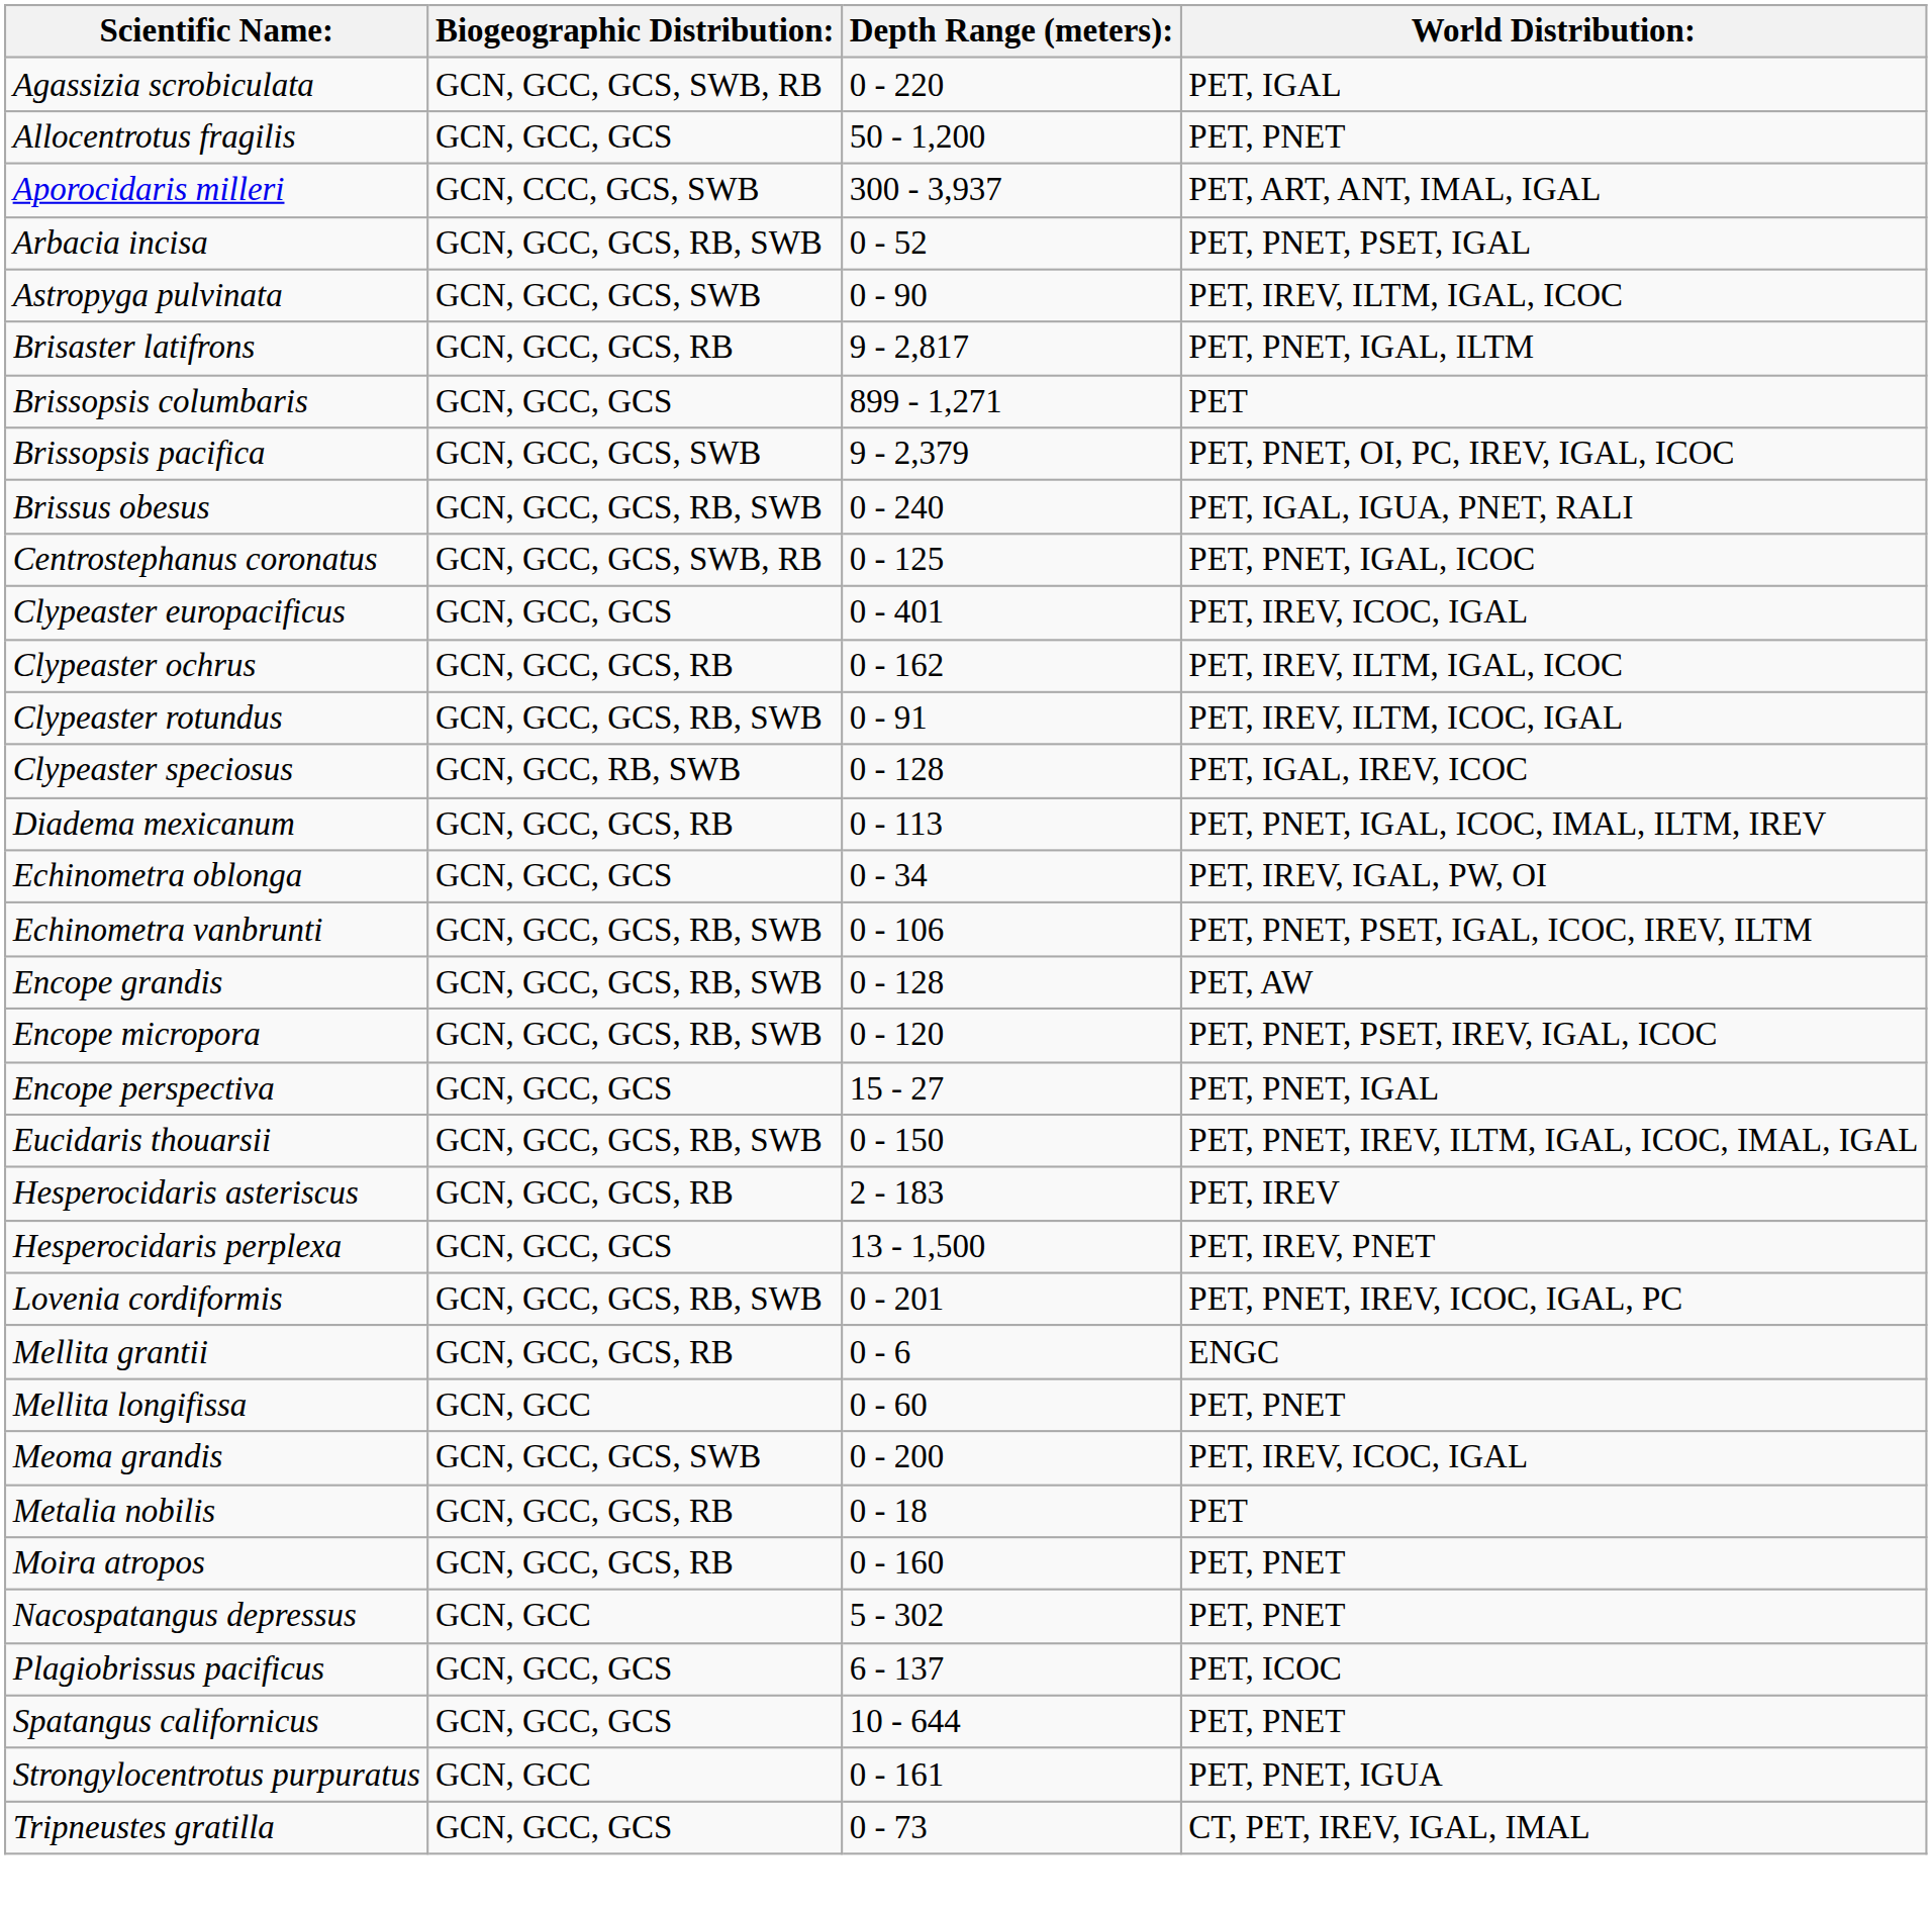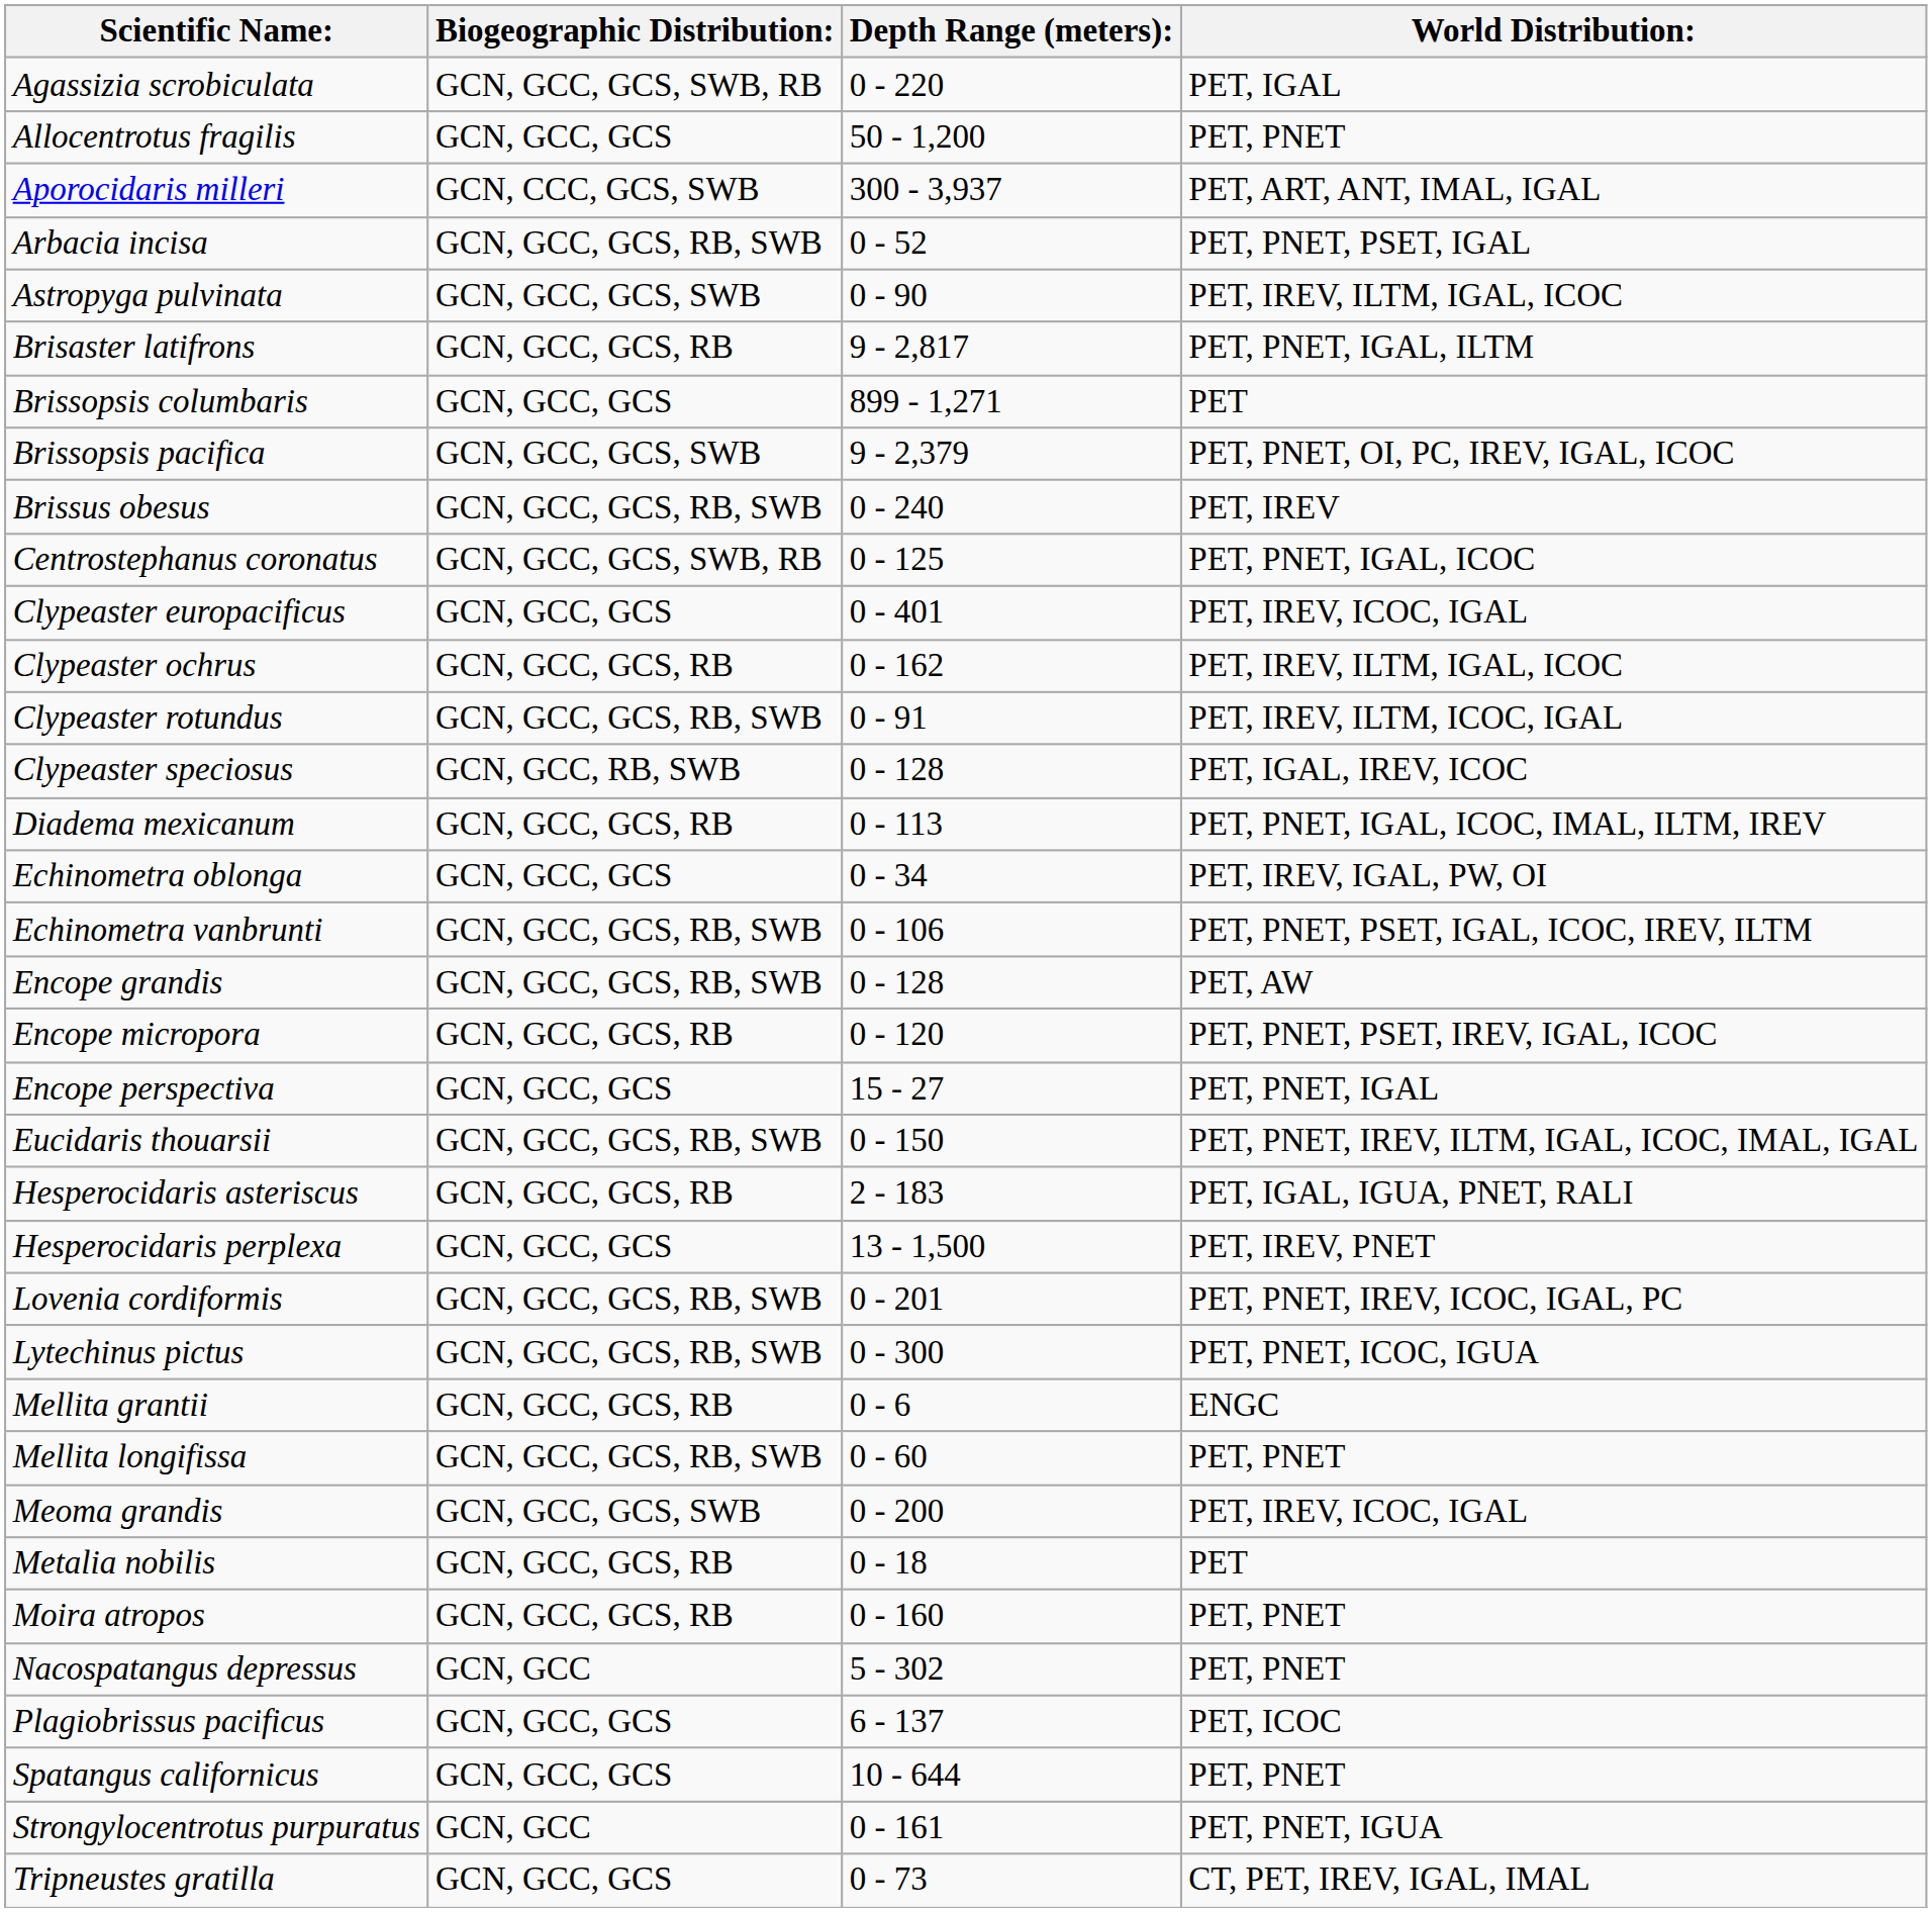 <table class="wikitable">
 <tr>
 <th>Scientific Name:</th>
 <th>Biogeographic Distribution:</th>
 <th>Depth Range (meters):</th>
 <th>World Distribution:</th>
 </tr>
 <tr>
 <td><em>Agassizia scrobiculata</em></td>
 <td>GCN, GCC, GCS, SWB, RB</td>
 <td>0 - 220</td>
 <td>PET, IGAL</td>
 </tr>
 <tr>
 <td><em>Allocentrotus fragilis</em></td>
 <td>GCN, GCC, GCS</td>
 <td>50 - 1,200</td>
 <td>PET, PNET</td>
 </tr>
 <tr>
 <td><em><a href='#'>Aporocidaris milleri</a></em></td>
 <td>GCN, CCC, GCS, SWB</td>
 <td>300 - 3,937</td>
 <td>PET, ART, ANT, IMAL, IGAL</td>
 </tr>
 <tr>
 <td><em>Arbacia incisa</em></td>
 <td>GCN, GCC, GCS, RB, SWB</td>
 <td>0 - 52</td>
 <td>PET, PNET, PSET, IGAL</td>
 </tr>
 <tr>
 <td><em>Astropyga pulvinata</em></td>
 <td>GCN, GCC, GCS, SWB</td>
 <td>0 - 90</td>
 <td>PET, IREV, ILTM, IGAL, ICOC</td>
 </tr>
 <tr>
 <td><em>Brisaster latifrons</em></td>
 <td>GCN, GCC, GCS, RB</td>
 <td>9 - 2,817</td>
 <td>PET, PNET, IGAL, ILTM</td>
 </tr>
 <tr>
 <td><em>Brissopsis columbaris</em></td>
 <td>GCN, GCC, GCS</td>
 <td>899 - 1,271</td>
 <td>PET</td>
 </tr>
 <tr>
 <td><em>Brissopsis pacifica</em></td>
 <td>GCN, GCC, GCS, SWB</td>
 <td>9 - 2,379</td>
 <td>PET, PNET, OI, PC, IREV, IGAL, ICOC</td>
 </tr>
 <tr>
 <td><em>Brissus obesus</em></td>
 <td>GCN, GCC, GCS, RB, SWB</td>
 <td>0 - 240</td>
-<td>PET, IGAL, IGUA, PNET, RALI</td>
+<td>PET, IREV</td>
 </tr>
 <tr>
 <td><em>Centrostephanus coronatus</em></td>
 <td>GCN, GCC, GCS, SWB, RB</td>
 <td>0 - 125</td>
 <td>PET, PNET, IGAL, ICOC</td>
 </tr>
 <tr>
 <td><em>Clypeaster europacificus</em></td>
 <td>GCN, GCC, GCS</td>
 <td>0 - 401</td>
 <td>PET, IREV, ICOC, IGAL</td>
 </tr>
 <tr>
 <td><em>Clypeaster ochrus</em></td>
 <td>GCN, GCC, GCS, RB</td>
 <td>0 - 162</td>
 <td>PET, IREV, ILTM, IGAL, ICOC</td>
 </tr>
 <tr>
 <td><em>Clypeaster rotundus</em></td>
 <td>GCN, GCC, GCS, RB, SWB</td>
 <td>0 - 91</td>
 <td>PET, IREV, ILTM, ICOC, IGAL</td>
 </tr>
 <tr>
 <td><em>Clypeaster speciosus</em></td>
 <td>GCN, GCC, RB, SWB</td>
 <td>0 - 128</td>
 <td>PET, IGAL, IREV, ICOC</td>
 </tr>
 <tr>
 <td><em>Diadema mexicanum</em></td>
 <td>GCN, GCC, GCS, RB</td>
 <td>0 - 113</td>
 <td>PET, PNET, IGAL, ICOC, IMAL, ILTM, IREV</td>
 </tr>
 <tr>
 <td><em>Echinometra oblonga</em></td>
 <td>GCN, GCC, GCS</td>
 <td>0 - 34</td>
 <td>PET, IREV, IGAL, PW, OI</td>
 </tr>
 <tr>
 <td><em>Echinometra vanbrunti</em></td>
 <td>GCN, GCC, GCS, RB, SWB</td>
 <td>0 - 106</td>
 <td>PET, PNET, PSET, IGAL, ICOC, IREV, ILTM</td>
 </tr>
 <tr>
 <td><em>Encope grandis</em></td>
 <td>GCN, GCC, GCS, RB, SWB</td>
 <td>0 - 128</td>
 <td>PET, AW</td>
 </tr>
 <tr>
 <td><em>Encope micropora</em></td>
-<td>GCN, GCC, GCS, RB, SWB</td>
+<td>GCN, GCC, GCS, RB</td>
 <td>0 - 120</td>
 <td>PET, PNET, PSET, IREV, IGAL, ICOC</td>
 </tr>
 <tr>
 <td><em>Encope perspectiva</em></td>
 <td>GCN, GCC, GCS</td>
 <td>15 - 27</td>
 <td>PET, PNET, IGAL</td>
 </tr>
 <tr>
 <td><em>Eucidaris thouarsii</em></td>
 <td>GCN, GCC, GCS, RB, SWB</td>
 <td>0 - 150</td>
 <td>PET, PNET, IREV, ILTM, IGAL, ICOC, IMAL, IGAL</td>
 </tr>
 <tr>
 <td><em>Hesperocidaris asteriscus</em></td>
 <td>GCN, GCC, GCS, RB</td>
 <td>2 - 183</td>
-<td>PET, IREV</td>
+<td>PET, IGAL, IGUA, PNET, RALI</td>
 </tr>
 <tr>
 <td><em>Hesperocidaris perplexa</em></td>
 <td>GCN, GCC, GCS</td>
 <td>13 - 1,500</td>
 <td>PET, IREV, PNET</td>
 </tr>
 <tr>
 <td><em>Lovenia cordiformis</em></td>
 <td>GCN, GCC, GCS, RB, SWB</td>
 <td>0 - 201</td>
 <td>PET, PNET, IREV, ICOC, IGAL, PC</td>
 </tr>
 <tr>
+<td><em>Lytechinus pictus</em></td>
+<td>GCN, GCC, GCS, RB, SWB</td>
+<td>0 - 300</td>
+<td>PET, PNET, ICOC, IGUA</td>
+</tr>
+<tr>
 <td><em>Mellita grantii</em></td>
 <td>GCN, GCC, GCS, RB</td>
 <td>0 - 6</td>
 <td>ENGC</td>
 </tr>
 <tr>
 <td><em>Mellita longifissa</em></td>
-<td>GCN, GCC</td>
+<td>GCN, GCC, GCS, RB, SWB</td>
 <td>0 - 60</td>
 <td>PET, PNET</td>
 </tr>
 <tr>
 <td><em>Meoma grandis</em></td>
 <td>GCN, GCC, GCS, SWB</td>
 <td>0 - 200</td>
 <td>PET, IREV, ICOC, IGAL</td>
 </tr>
 <tr>
 <td><em>Metalia nobilis</em></td>
 <td>GCN, GCC, GCS, RB</td>
 <td>0 - 18</td>
 <td>PET</td>
 </tr>
 <tr>
 <td><em>Moira atropos</em></td>
 <td>GCN, GCC, GCS, RB</td>
 <td>0 - 160</td>
 <td>PET, PNET</td>
 </tr>
 <tr>
 <td><em>Nacospatangus depressus</em></td>
 <td>GCN, GCC</td>
 <td>5 - 302</td>
 <td>PET, PNET</td>
 </tr>
 <tr>
 <td><em>Plagiobrissus pacificus</em></td>
 <td>GCN, GCC, GCS</td>
 <td>6 - 137</td>
 <td>PET, ICOC</td>
 </tr>
 <tr>
 <td><em>Spatangus californicus</em></td>
 <td>GCN, GCC, GCS</td>
 <td>10 - 644</td>
 <td>PET, PNET</td>
 </tr>
 <tr>
 <td><em>Strongylocentrotus purpuratus</em></td>
 <td>GCN, GCC</td>
 <td>0 - 161</td>
 <td>PET, PNET, IGUA</td>
 </tr>
 <tr>
 <td><em>Tripneustes gratilla</em></td>
 <td>GCN, GCC, GCS</td>
 <td>0 - 73</td>
 <td>CT, PET, IREV, IGAL, IMAL</td>
 </tr>
 </table>
